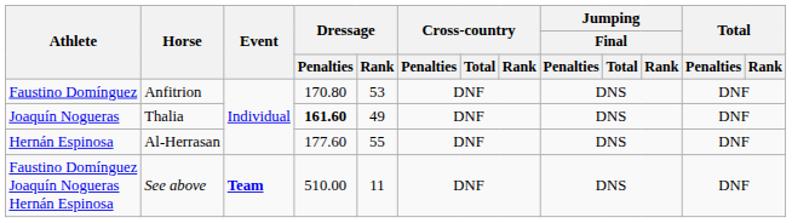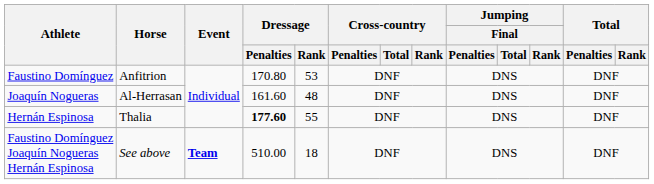 <table class=wikitable style="font-size:90%">
 <tr>
 <th rowspan="3">Athlete</th>
 <th rowspan="3">Horse</th>
 <th rowspan="3">Event</th>
 <th colspan="2" rowspan="2">Dressage</th>
 <th colspan="3" rowspan="2">Cross-country</th>
 <th colspan="3">Jumping</th>
 <th colspan="2" rowspan="2">Total</th>
 </tr>
 <tr style="font-size:95%">
 <th colspan="3">Final</th>
 </tr>
 <tr style="font-size:95%">
 <th>Penalties</th>
 <th>Rank</th>
 <th>Penalties</th>
 <th>Total</th>
 <th>Rank</th>
 <th>Penalties</th>
 <th>Total</th>
 <th>Rank</th>
 <th>Penalties</th>
 <th>Rank</th>
 </tr>
 <tr align=center>
 <td align=left><a href='#'>Faustino Domínguez</a></td>
 <td align=left>Anfitrion</td>
 <td align=left rowspan=3><a href='#'>Individual</a></td>
 <td>170.80</td>
 <td>53</td>
 <td colspan=3>DNF</td>
 <td colspan=3>DNS</td>
 <td colspan=3>DNF</td>
 </tr>
 <tr align=center>
 <td align=left><a href='#'>Joaquín Nogueras</a></td>
-<td align=left>Thalia</td>
-<td><strong>161.60</strong></td>
-<td>49</td>
+<td align=left>Al-Herrasan</td>
+<td>161.60</td>
+<td>48</td>
 <td colspan=3>DNF</td>
 <td colspan=3>DNS</td>
 <td colspan=3>DNF</td>
 </tr>
 <tr align=center>
 <td align=left><a href='#'>Hernán Espinosa</a></td>
-<td align=left>Al-Herrasan</td>
-<td>177.60</td>
+<td align=left>Thalia</td>
+<td><strong>177.60</strong></td>
 <td>55</td>
 <td colspan=3>DNF</td>
 <td colspan=3>DNS</td>
 <td colspan=3>DNF</td>
 </tr>
 <tr align=center>
 <td align=left><a href='#'>Faustino Domínguez</a><br><a href='#'>Joaquín Nogueras</a><br><a href='#'>Hernán Espinosa</a></td>
 <td align=left><em>See above</em></td>
 <td align=left><strong><a href='#'>Team</a></strong></td>
 <td>510.00</td>
-<td>11</td>
+<td>18</td>
 <td colspan=3>DNF</td>
 <td colspan=3>DNS</td>
 <td colspan=2>DNF</td>
 </tr>
 </table>
